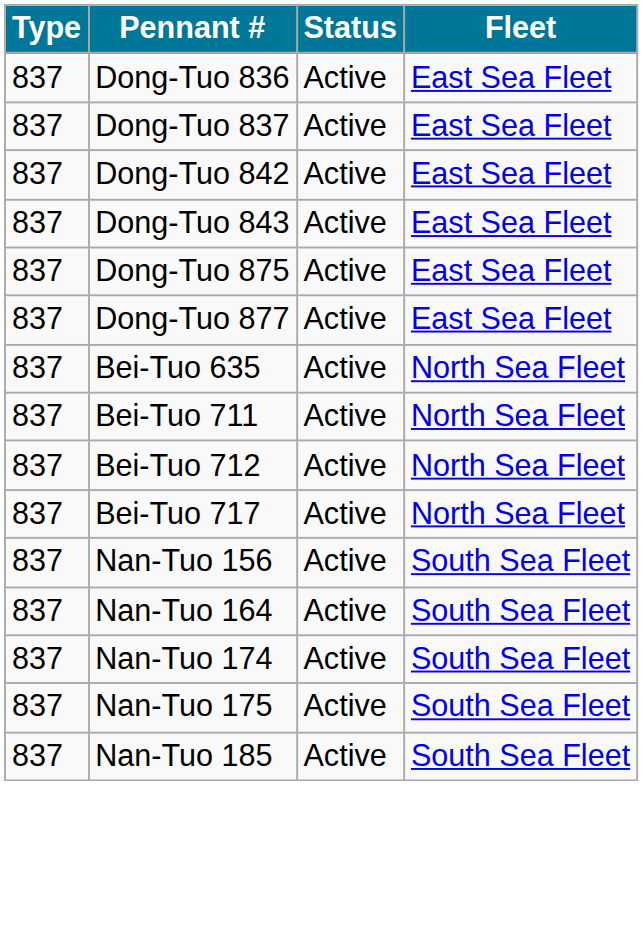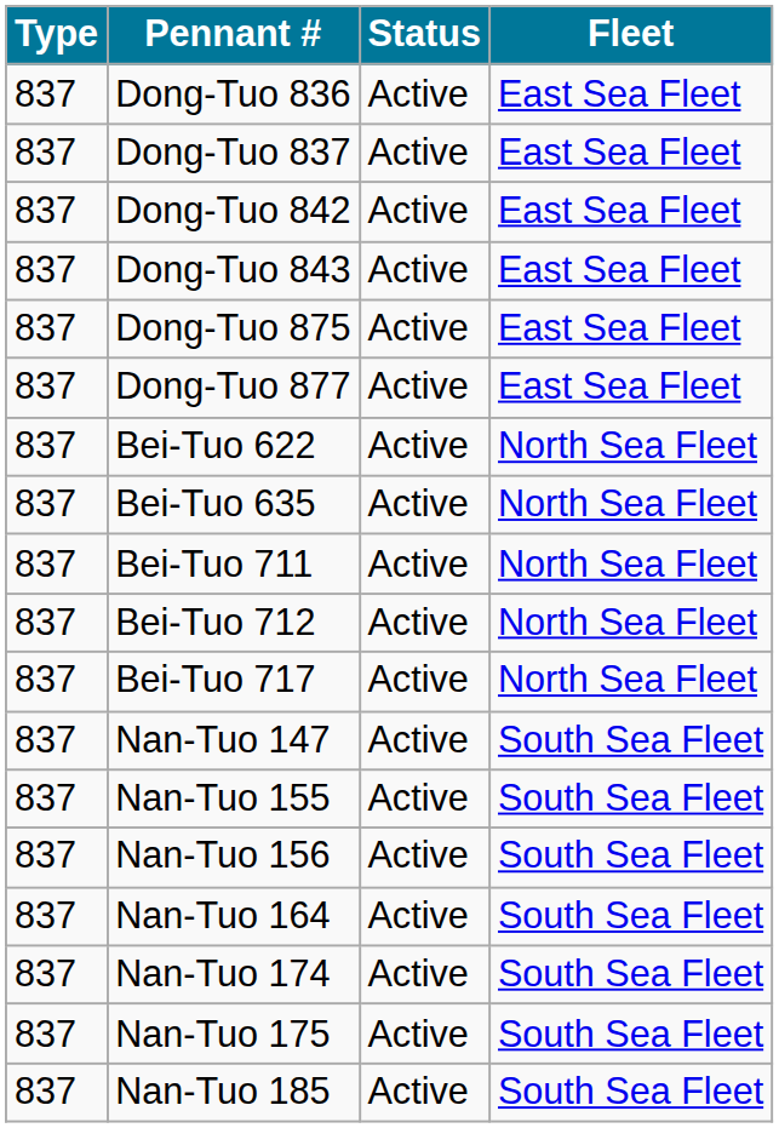 <table class="wikitable">
 <tr>
 <th style="background:#079;color:#fff;">Type</th>
 <th style="background:#079;color:#fff;">Pennant #</th>
 <th style="background:#079;color:#fff;">Status</th>
 <th style="background:#079;color:#fff;">Fleet</th>
 </tr>
 <tr>
 <td>837</td>
 <td>Dong-Tuo 836</td>
 <td>Active</td>
 <td><a href='#'>East Sea Fleet</a></td>
 </tr>
 <tr>
 <td>837</td>
 <td>Dong-Tuo 837</td>
 <td>Active</td>
 <td><a href='#'>East Sea Fleet</a></td>
 </tr>
 <tr>
 <td>837</td>
 <td>Dong-Tuo 842</td>
 <td>Active</td>
 <td><a href='#'>East Sea Fleet</a></td>
 </tr>
 <tr>
 <td>837</td>
 <td>Dong-Tuo 843</td>
 <td>Active</td>
 <td><a href='#'>East Sea Fleet</a></td>
 </tr>
 <tr>
 <td>837</td>
 <td>Dong-Tuo 875</td>
 <td>Active</td>
 <td><a href='#'>East Sea Fleet</a></td>
 </tr>
 <tr>
 <td>837</td>
 <td>Dong-Tuo 877</td>
 <td>Active</td>
 <td><a href='#'>East Sea Fleet</a></td>
 </tr>
 <tr>
 <td>837</td>
+<td>Bei-Tuo 622</td>
+<td>Active</td>
+<td><a href='#'>North Sea Fleet</a></td>
+</tr>
+<tr>
+<td>837</td>
 <td>Bei-Tuo 635</td>
 <td>Active</td>
 <td><a href='#'>North Sea Fleet</a></td>
 </tr>
 <tr>
 <td>837</td>
 <td>Bei-Tuo 711</td>
 <td>Active</td>
 <td><a href='#'>North Sea Fleet</a></td>
 </tr>
 <tr>
 <td>837</td>
 <td>Bei-Tuo 712</td>
 <td>Active</td>
 <td><a href='#'>North Sea Fleet</a></td>
 </tr>
 <tr>
 <td>837</td>
 <td>Bei-Tuo 717</td>
 <td>Active</td>
 <td><a href='#'>North Sea Fleet</a></td>
+</tr>
+<tr>
+<td>837</td>
+<td>Nan-Tuo 147</td>
+<td>Active</td>
+<td><a href='#'>South Sea Fleet</a></td>
+</tr>
+<tr>
+<td>837</td>
+<td>Nan-Tuo 155</td>
+<td>Active</td>
+<td><a href='#'>South Sea Fleet</a></td>
 </tr>
 <tr>
 <td>837</td>
 <td>Nan-Tuo 156</td>
 <td>Active</td>
 <td><a href='#'>South Sea Fleet</a></td>
 </tr>
 <tr>
 <td>837</td>
 <td>Nan-Tuo 164</td>
 <td>Active</td>
 <td><a href='#'>South Sea Fleet</a></td>
 </tr>
 <tr>
 <td>837</td>
 <td>Nan-Tuo 174</td>
 <td>Active</td>
 <td><a href='#'>South Sea Fleet</a></td>
 </tr>
 <tr>
 <td>837</td>
 <td>Nan-Tuo 175</td>
 <td>Active</td>
 <td><a href='#'>South Sea Fleet</a></td>
 </tr>
 <tr>
 <td>837</td>
 <td>Nan-Tuo 185</td>
 <td>Active</td>
 <td><a href='#'>South Sea Fleet</a></td>
 </tr>
 </table>
